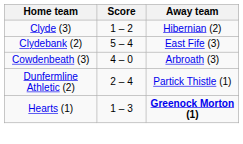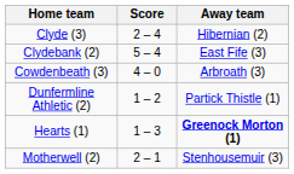 <table class="wikitable" style="text-align: center">
 <tr>
 <th width=140>Home team</th>
 <th width=70>Score</th>
 <th width=140>Away team</th>
 </tr>
 <tr>
 <td><a href='#'>Clyde</a> (3)</td>
-<td>1 – 2</td>
+<td>2 – 4</td>
 <td><a href='#'>Hibernian</a> (2)</td>
 </tr>
 <tr>
 <td><a href='#'>Clydebank</a> (2)</td>
 <td>5 – 4</td>
 <td><a href='#'>East Fife</a> (3)</td>
 </tr>
 <tr>
 <td><a href='#'>Cowdenbeath</a> (3)</td>
 <td>4 – 0</td>
 <td><a href='#'>Arbroath</a> (3)</td>
 </tr>
 <tr>
 <td><a href='#'>Dunfermline Athletic</a> (2)</td>
-<td>2 – 4</td>
+<td>1 – 2</td>
 <td><a href='#'>Partick Thistle</a> (1)</td>
 </tr>
 <tr>
 <td><a href='#'>Hearts</a> (1)</td>
 <td>1 – 3</td>
 <td><strong><a href='#'>Greenock Morton</a> (1)</strong></td>
 </tr>
+<tr>
+<td><a href='#'>Motherwell</a> (2)</td>
+<td>2 – 1</td>
+<td><a href='#'>Stenhousemuir</a> (3)</td>
+</tr>
 </table>
